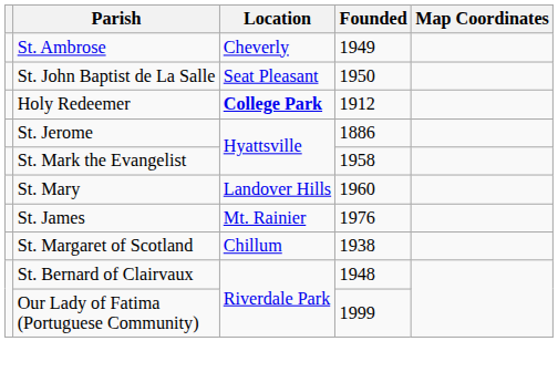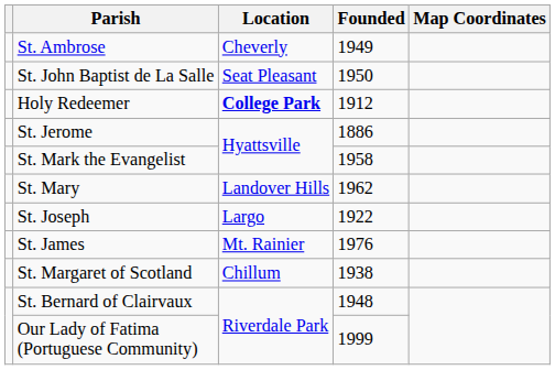 <table class="wikitable sortable">
 <tr>
 <th class=unsortable></th>
 <th>Parish</th>
 <th>Location</th>
 <th>Founded</th>
 <th class=unsortable>Map Coordinates</th>
 </tr>
 <tr>
 <td></td>
 <td><a href='#'>St. Ambrose</a></td>
 <td><a href='#'>Cheverly</a></td>
 <td>1949</td>
 <td></td>
 </tr>
 <tr>
 <td></td>
 <td>St. John Baptist de La Salle</td>
 <td><a href='#'>Seat Pleasant</a></td>
 <td>1950</td>
 <td></td>
 </tr>
 <tr>
 <td></td>
 <td>Holy Redeemer</td>
 <td><strong><a href='#'>College Park</a></strong></td>
 <td>1912</td>
 <td></td>
 </tr>
 <tr>
 <td></td>
 <td>St. Jerome</td>
 <td rowspan="2"><a href='#'>Hyattsville</a></td>
 <td>1886</td>
 <td></td>
 </tr>
 <tr>
 <td></td>
 <td>St. Mark the Evangelist</td>
 <td>1958</td>
 <td></td>
 </tr>
 <tr>
 <td></td>
 <td>St. Mary</td>
 <td><a href='#'>Landover Hills</a></td>
-<td>1960</td>
+<td>1962</td>
+<td></td>
+</tr>
+<tr>
+<td></td>
+<td>St. Joseph</td>
+<td><a href='#'>Largo</a></td>
+<td>1922</td>
 <td></td>
 </tr>
 <tr>
 <td></td>
 <td>St. James</td>
 <td><a href='#'>Mt. Rainier</a></td>
 <td>1976</td>
 <td></td>
 </tr>
 <tr>
 <td></td>
 <td>St. Margaret of Scotland</td>
 <td><a href='#'>Chillum</a></td>
 <td>1938</td>
 <td></td>
 </tr>
 <tr>
 <td rowspan="2"></td>
 <td>St. Bernard of Clairvaux</td>
 <td rowspan="2"><a href='#'>Riverdale Park</a></td>
 <td>1948</td>
 <td rowspan="2"></td>
 </tr>
 <tr>
 <td>Our Lady of Fatima<br> (Portuguese Community)</td>
 <td>1999</td>
 </tr>
 </table>
